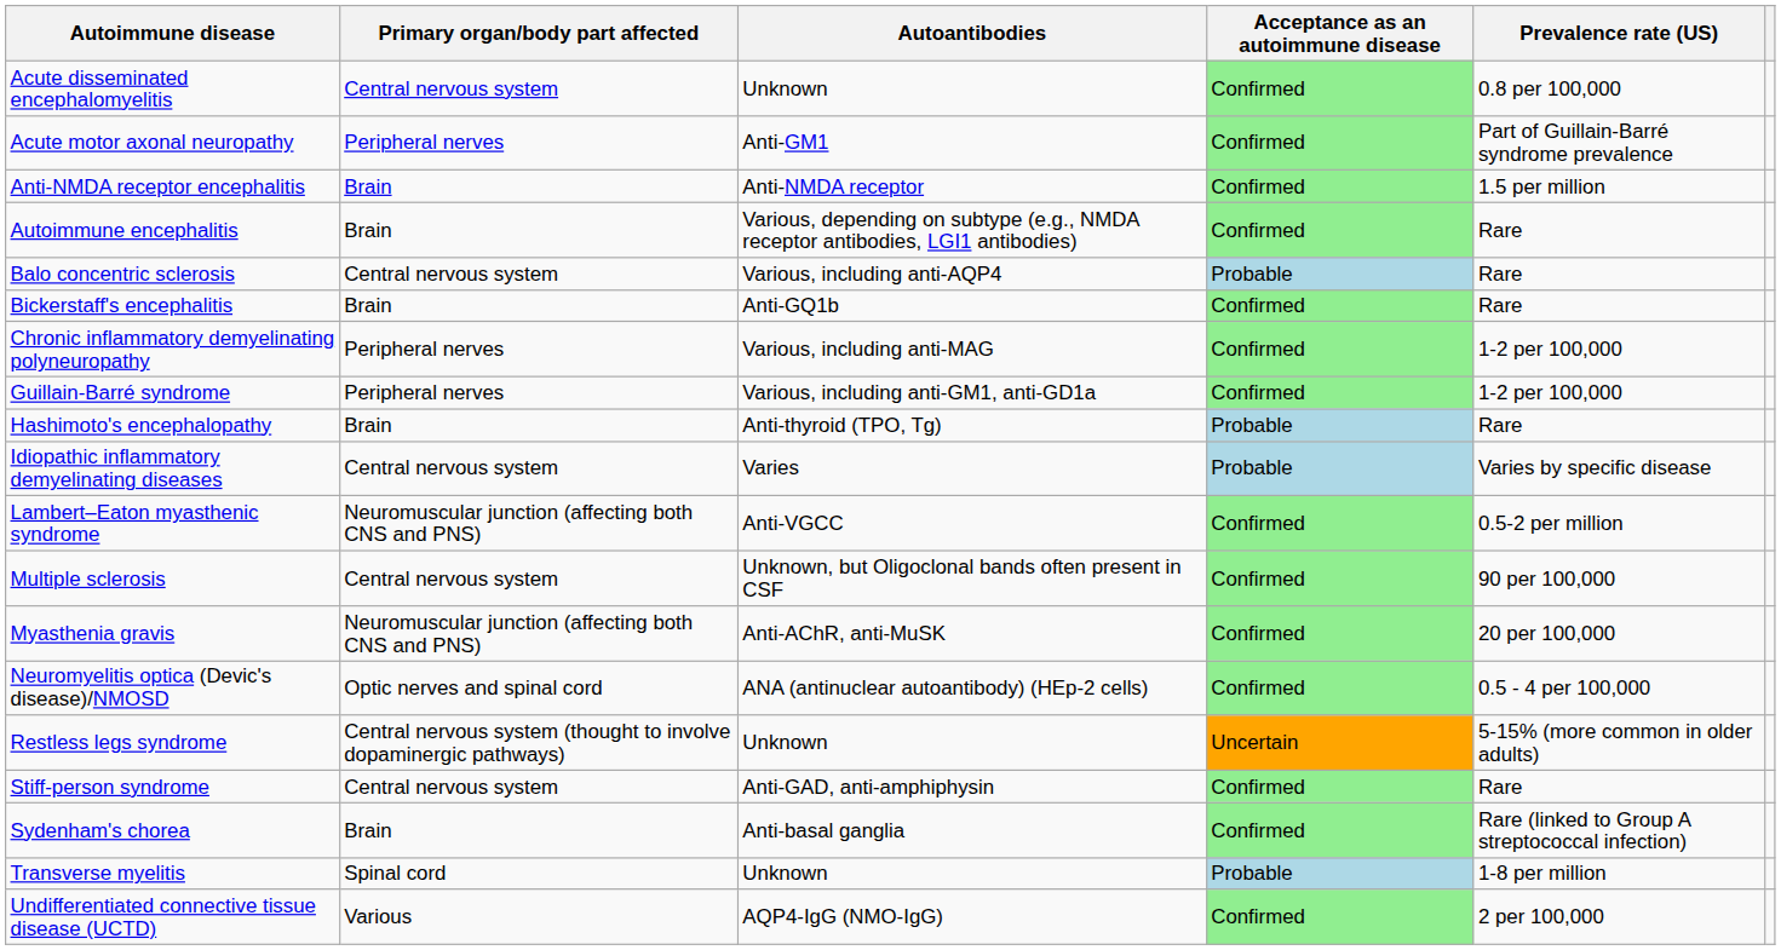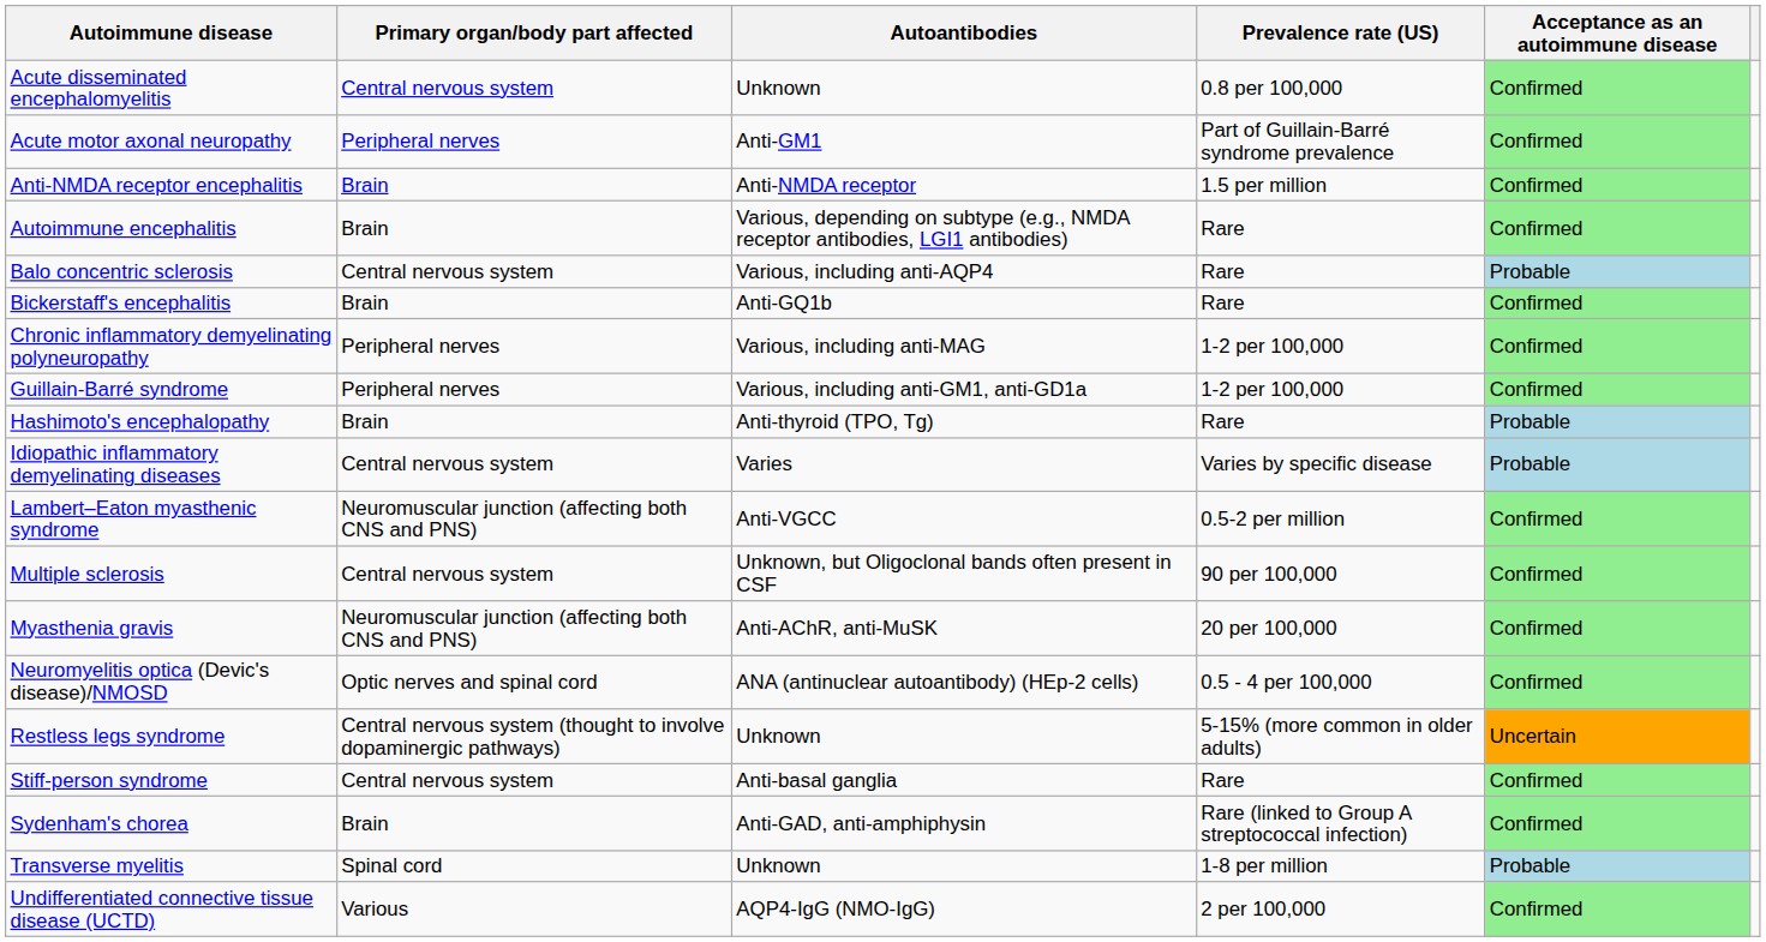 <table class="wikitable sortable" style="font-size: 90%;">
 <tr>
 <th scope="col">Autoimmune disease</th>
 <th scope="col">Primary organ/body part affected</th>
 <th scope="col">Autoantibodies</th>
+<th scope="col">Prevalence rate (US)</th>
 <th scope="col">Acceptance as an autoimmune disease</th>
-<th scope="col">Prevalence rate (US)</th>
 <th scope="col"></th>
 </tr>
 <tr>
 <td><a href='#'>Acute disseminated encephalomyelitis</a></td>
 <td><a href='#'>Central nervous system</a></td>
 <td>Unknown</td>
+<td>0.8 per 100,000</td>
 <td bgcolor="lightgreen">Confirmed</td>
-<td>0.8 per 100,000</td>
 <td></td>
 </tr>
 <tr>
 <td><a href='#'>Acute motor axonal neuropathy</a></td>
 <td><a href='#'>Peripheral nerves</a></td>
 <td>Anti-<a href='#'>GM1</a></td>
+<td>Part of Guillain-Barré syndrome prevalence</td>
 <td bgcolor="lightgreen">Confirmed</td>
-<td>Part of Guillain-Barré syndrome prevalence</td>
 <td></td>
 </tr>
 <tr>
 <td><a href='#'>Anti-NMDA receptor encephalitis</a></td>
 <td><a href='#'>Brain</a></td>
 <td>Anti-<a href='#'>NMDA receptor</a></td>
+<td>1.5 per million</td>
 <td bgcolor="lightgreen">Confirmed</td>
-<td>1.5 per million</td>
 <td></td>
 </tr>
 <tr>
 <td><a href='#'>Autoimmune encephalitis</a></td>
 <td>Brain</td>
 <td>Various, depending on subtype (e.g., NMDA receptor antibodies, <a href='#'>LGI1</a> antibodies)</td>
+<td>Rare</td>
 <td bgcolor="lightgreen">Confirmed</td>
-<td>Rare</td>
 <td></td>
 </tr>
 <tr>
 <td><a href='#'>Balo concentric sclerosis</a></td>
 <td>Central nervous system</td>
 <td>Various, including anti-AQP4</td>
+<td>Rare</td>
 <td bgcolor="lightblue">Probable</td>
-<td>Rare</td>
 <td></td>
 </tr>
 <tr>
 <td><a href='#'>Bickerstaff's encephalitis</a></td>
 <td>Brain</td>
 <td>Anti-GQ1b</td>
+<td>Rare</td>
 <td bgcolor="lightgreen">Confirmed</td>
-<td>Rare</td>
 <td></td>
 </tr>
 <tr>
 <td><a href='#'>Chronic inflammatory demyelinating polyneuropathy</a></td>
 <td>Peripheral nerves</td>
 <td>Various, including anti-MAG</td>
+<td>1-2 per 100,000</td>
 <td bgcolor="lightgreen">Confirmed</td>
-<td>1-2 per 100,000</td>
 <td></td>
 </tr>
 <tr>
 <td><a href='#'>Guillain-Barré syndrome</a></td>
 <td>Peripheral nerves</td>
 <td>Various, including anti-GM1, anti-GD1a</td>
+<td>1-2 per 100,000</td>
 <td bgcolor="lightgreen">Confirmed</td>
-<td>1-2 per 100,000</td>
 <td></td>
 </tr>
 <tr>
 <td><a href='#'>Hashimoto's encephalopathy</a></td>
 <td>Brain</td>
 <td>Anti-thyroid (TPO, Tg)</td>
+<td>Rare</td>
 <td bgcolor="lightblue">Probable</td>
-<td>Rare</td>
 <td></td>
 </tr>
 <tr>
 <td><a href='#'>Idiopathic inflammatory demyelinating diseases</a></td>
 <td>Central nervous system</td>
 <td>Varies</td>
+<td>Varies by specific disease</td>
 <td bgcolor="lightblue">Probable</td>
-<td>Varies by specific disease</td>
 <td></td>
 </tr>
 <tr>
 <td><a href='#'>Lambert–Eaton myasthenic syndrome</a></td>
 <td>Neuromuscular junction (affecting both CNS and PNS)</td>
 <td>Anti-VGCC</td>
+<td>0.5-2 per million</td>
 <td bgcolor="lightgreen">Confirmed</td>
-<td>0.5-2 per million</td>
 <td></td>
 </tr>
 <tr>
 <td><a href='#'>Multiple sclerosis</a></td>
 <td>Central nervous system</td>
 <td>Unknown, but Oligoclonal bands often present in CSF</td>
+<td>90 per 100,000</td>
 <td bgcolor="lightgreen">Confirmed</td>
-<td>90 per 100,000</td>
 <td></td>
 </tr>
 <tr>
 <td><a href='#'>Myasthenia gravis</a></td>
 <td>Neuromuscular junction (affecting both CNS and PNS)</td>
 <td>Anti-AChR, anti-MuSK</td>
+<td>20 per 100,000</td>
 <td bgcolor="lightgreen">Confirmed</td>
-<td>20 per 100,000</td>
 <td></td>
 </tr>
 <tr>
 <td><a href='#'>Neuromyelitis optica</a> (Devic's disease)/<a href='#'>NMOSD</a></td>
 <td>Optic nerves and spinal cord</td>
 <td>ANA (antinuclear autoantibody) (HEp-2 cells)</td>
+<td>0.5 - 4 per 100,000</td>
 <td bgcolor="lightgreen">Confirmed</td>
-<td>0.5 - 4 per 100,000</td>
 <td></td>
 </tr>
 <tr>
 <td><a href='#'>Restless legs syndrome</a></td>
 <td>Central nervous system (thought to involve dopaminergic pathways)</td>
 <td>Unknown</td>
+<td>5-15% (more common in older adults)</td>
 <td bgcolor="orange">Uncertain</td>
-<td>5-15% (more common in older adults)</td>
 <td></td>
 </tr>
 <tr>
 <td><a href='#'>Stiff-person syndrome</a></td>
 <td>Central nervous system</td>
-<td>Anti-GAD, anti-amphiphysin</td>
+<td>Anti-basal ganglia</td>
+<td>Rare</td>
 <td bgcolor="lightgreen">Confirmed</td>
-<td>Rare</td>
 <td></td>
 </tr>
 <tr>
 <td><a href='#'>Sydenham's chorea</a></td>
 <td>Brain</td>
-<td>Anti-basal ganglia</td>
+<td>Anti-GAD, anti-amphiphysin</td>
+<td>Rare (linked to Group A streptococcal infection)</td>
 <td bgcolor="lightgreen">Confirmed</td>
-<td>Rare (linked to Group A streptococcal infection)</td>
 <td></td>
 </tr>
 <tr>
 <td><a href='#'>Transverse myelitis</a></td>
 <td>Spinal cord</td>
 <td>Unknown</td>
+<td>1-8 per million</td>
 <td bgcolor="lightblue">Probable</td>
-<td>1-8 per million</td>
 <td></td>
 </tr>
 <tr>
 <td><a href='#'>Undifferentiated connective tissue disease (UCTD)</a></td>
 <td>Various</td>
 <td>AQP4-IgG (NMO-IgG)</td>
+<td>2 per 100,000</td>
 <td bgcolor="lightgreen">Confirmed</td>
-<td>2 per 100,000</td>
 <td></td>
 </tr>
 </table>
